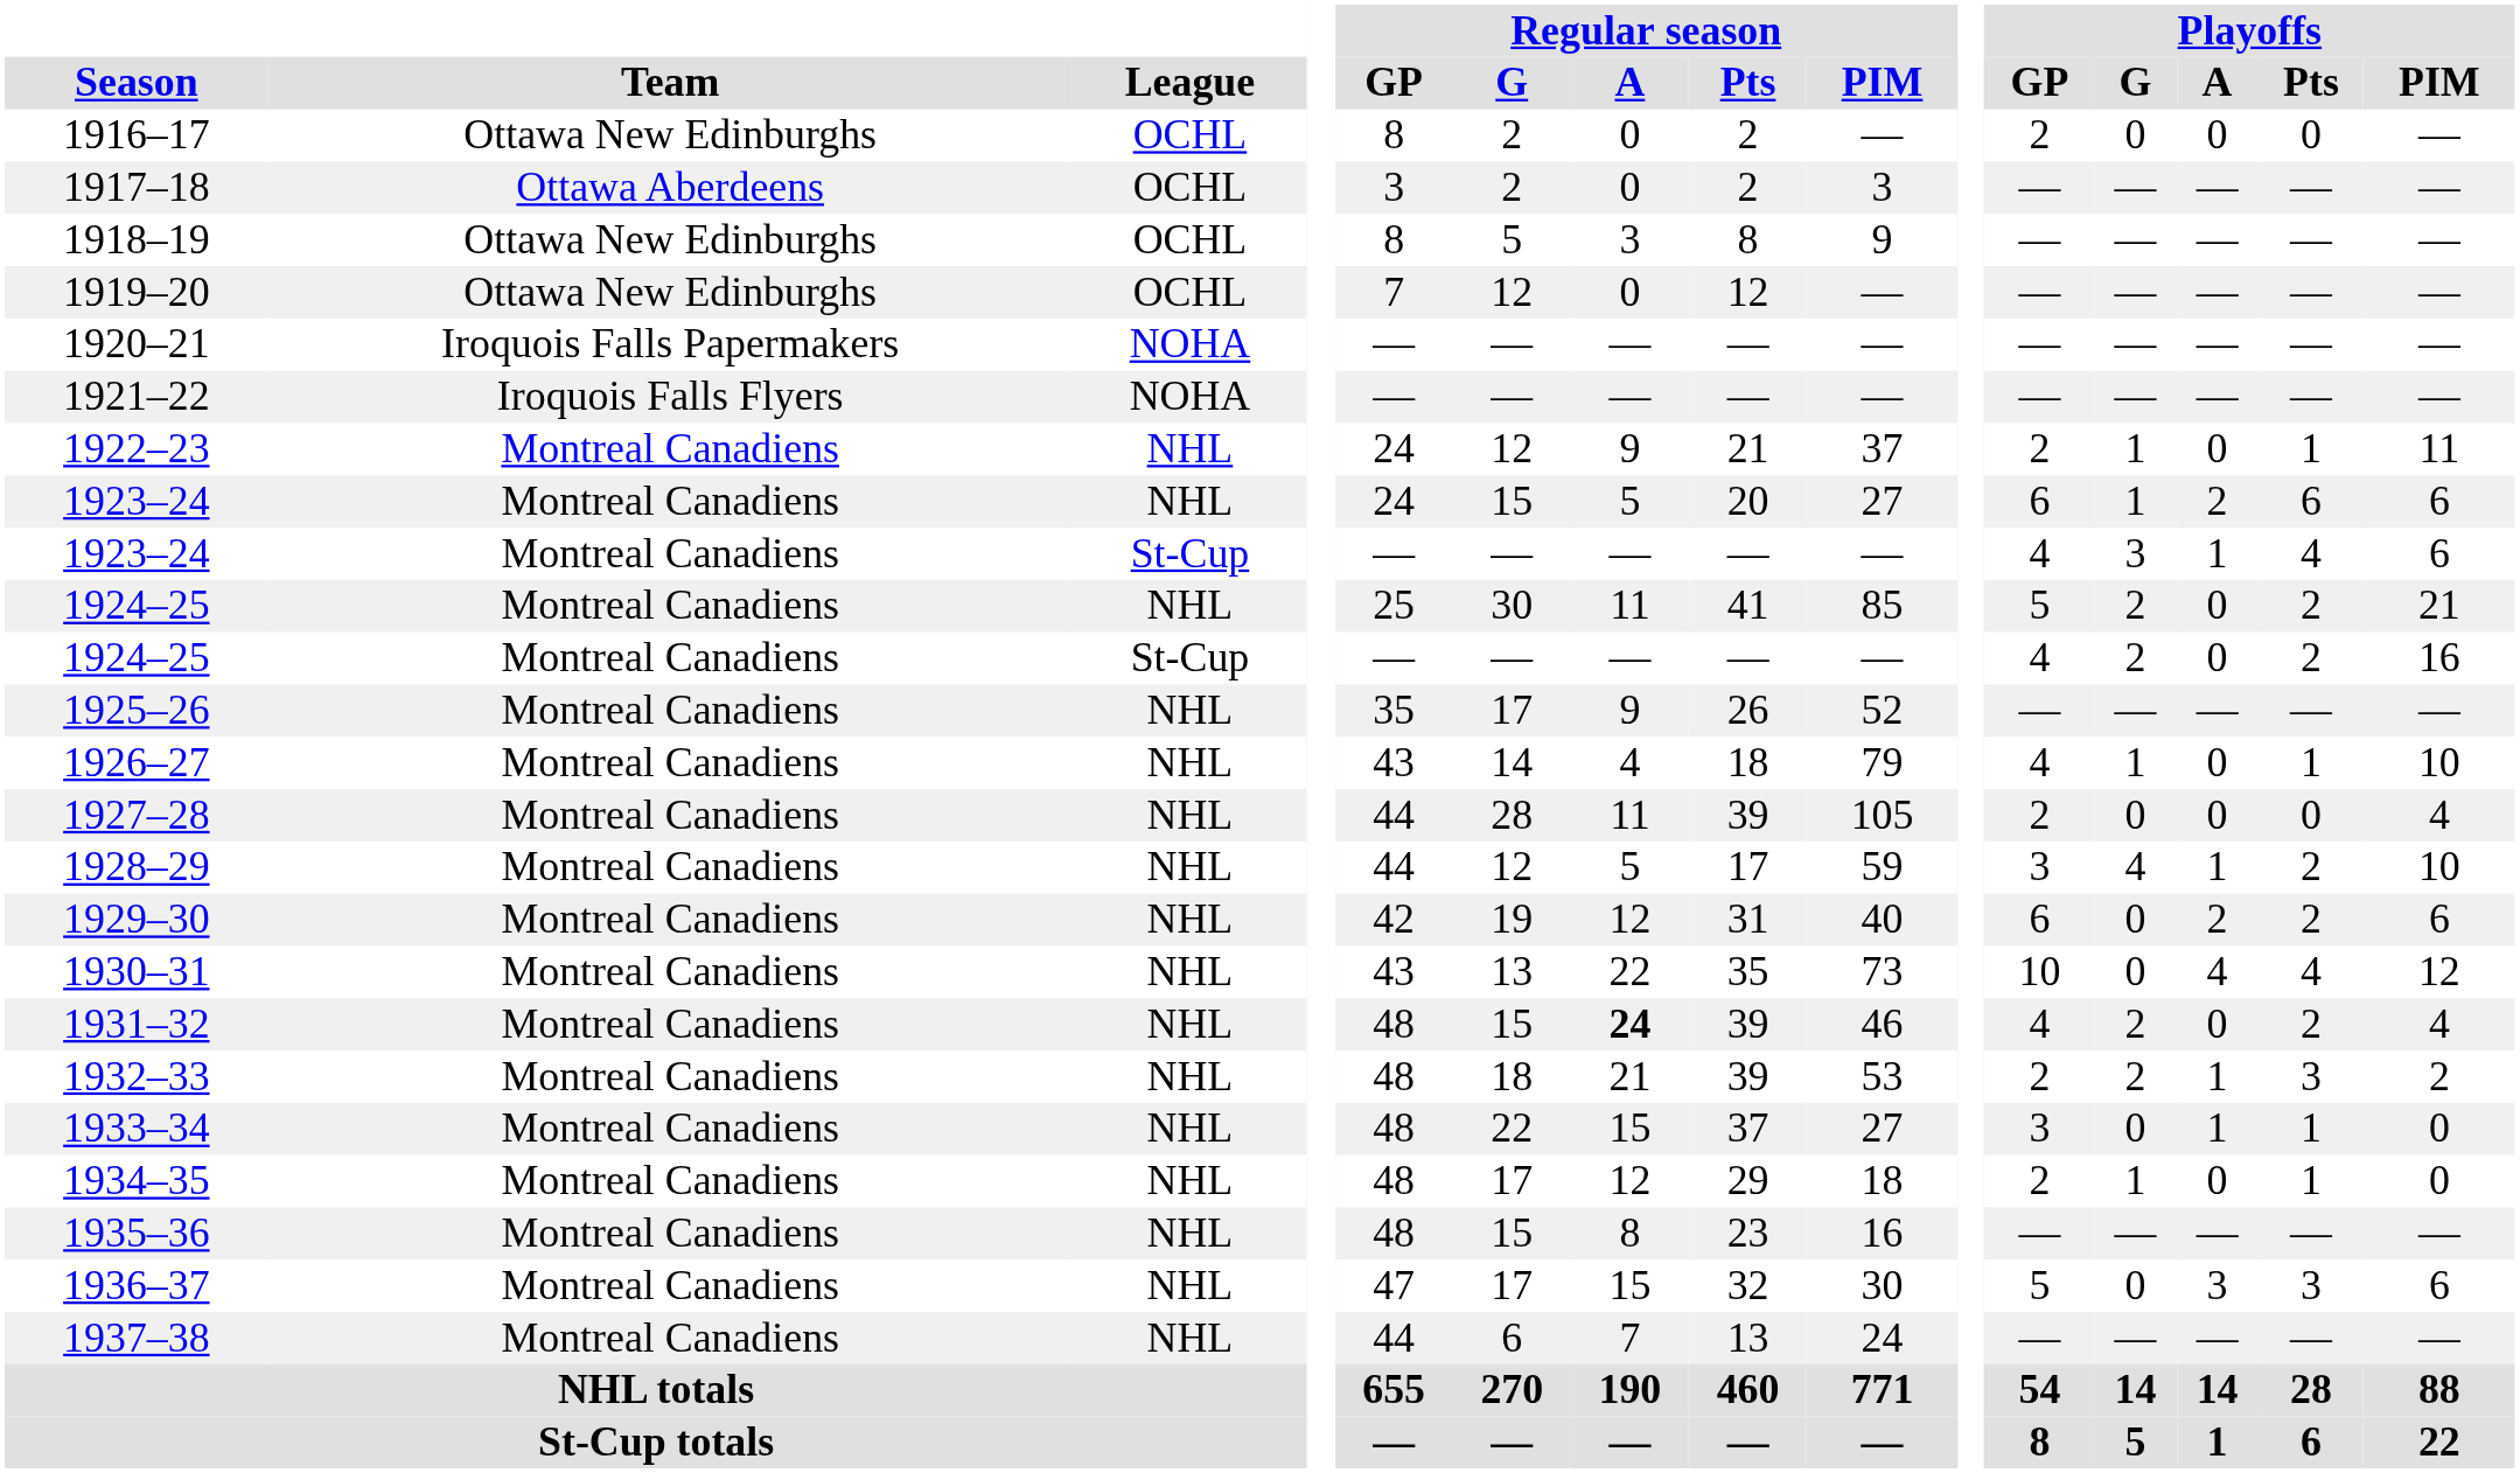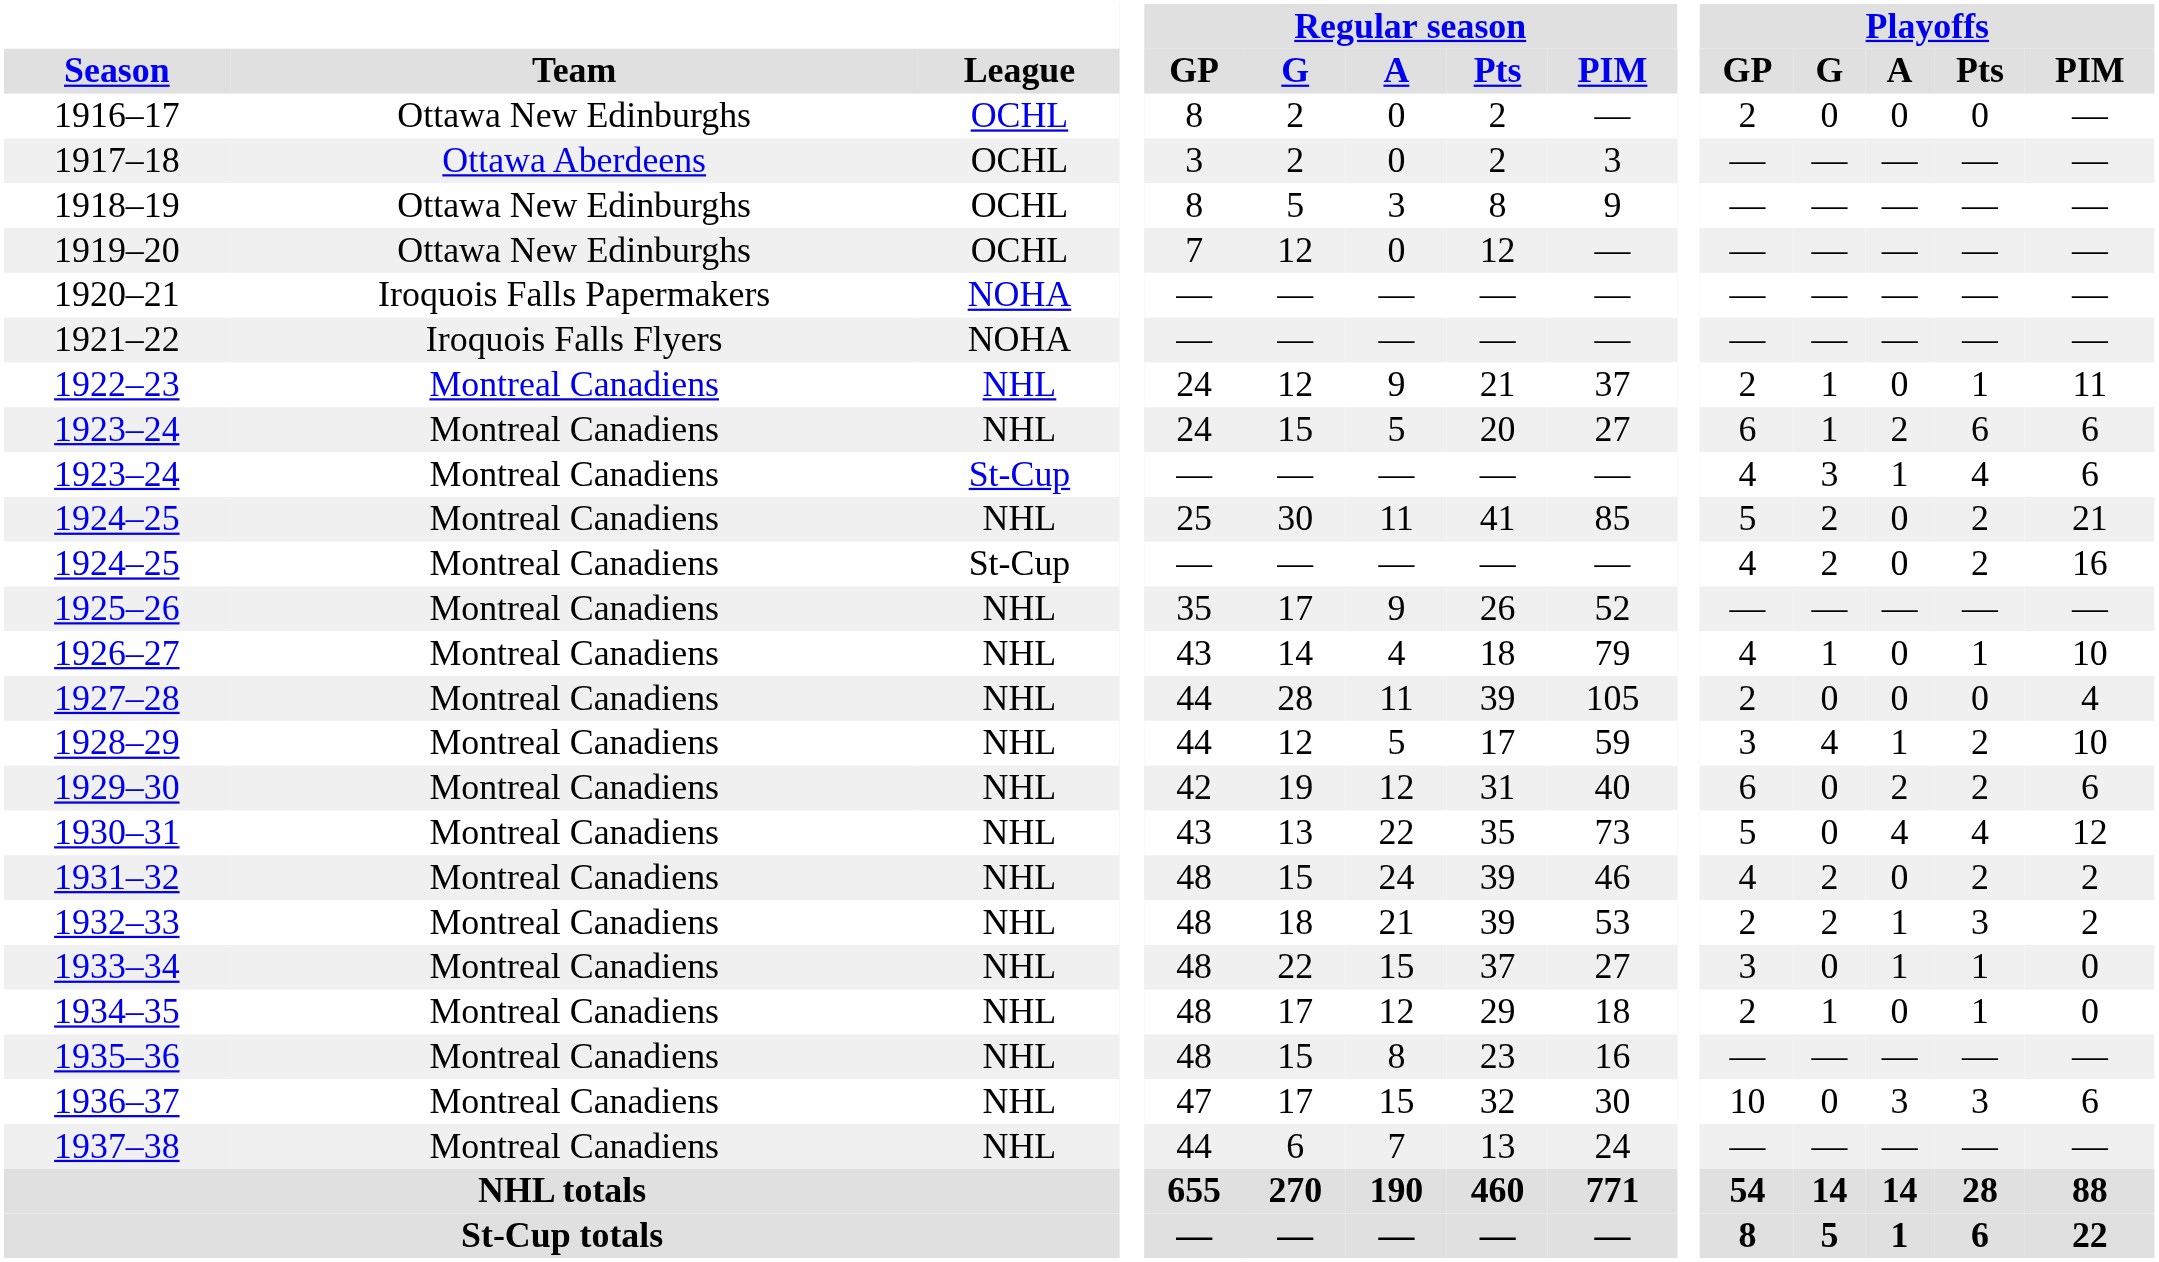 <table border="0" cellpadding="1" cellspacing="0" style="text-align:center; width:60em">
 <tr bgcolor="#e0e0e0">
 <th colspan="3" bgcolor="#ffffff"> </th>
 <th rowspan="99" bgcolor="#ffffff"> </th>
 <th colspan="5"><a href='#'>Regular season</a></th>
 <th rowspan="99" bgcolor="#ffffff"> </th>
 <th colspan="5"><a href='#'>Playoffs</a></th>
 </tr>
 <tr bgcolor="#e0e0e0">
 <th><a href='#'>Season</a></th>
 <th>Team</th>
 <th>League</th>
 <th>GP</th>
 <th><a href='#'>G</a></th>
 <th><a href='#'>A</a></th>
 <th><a href='#'>Pts</a></th>
 <th><a href='#'>PIM</a></th>
 <th>GP</th>
 <th>G</th>
 <th>A</th>
 <th>Pts</th>
 <th>PIM</th>
 </tr>
 <tr align="center">
 <td>1916–17</td>
 <td>Ottawa New Edinburghs</td>
 <td><a href='#'>OCHL</a></td>
 <td>8</td>
 <td>2</td>
 <td>0</td>
 <td>2</td>
 <td>—</td>
 <td>2</td>
 <td>0</td>
 <td>0</td>
 <td>0</td>
 <td>—</td>
 </tr>
 <tr align="center" bgcolor="#f0f0f0">
 <td>1917–18</td>
 <td><a href='#'>Ottawa Aberdeens</a></td>
 <td>OCHL</td>
 <td>3</td>
 <td>2</td>
 <td>0</td>
 <td>2</td>
 <td>3</td>
 <td>—</td>
 <td>—</td>
 <td>—</td>
 <td>—</td>
 <td>—</td>
 </tr>
 <tr align="center">
 <td>1918–19</td>
 <td>Ottawa New Edinburghs</td>
 <td>OCHL</td>
 <td>8</td>
 <td>5</td>
 <td>3</td>
 <td>8</td>
 <td>9</td>
 <td>—</td>
 <td>—</td>
 <td>—</td>
 <td>—</td>
 <td>—</td>
 </tr>
 <tr align="center" bgcolor="#f0f0f0">
 <td>1919–20</td>
 <td>Ottawa New Edinburghs</td>
 <td>OCHL</td>
 <td>7</td>
 <td>12</td>
 <td>0</td>
 <td>12</td>
 <td>—</td>
 <td>—</td>
 <td>—</td>
 <td>—</td>
 <td>—</td>
 <td>—</td>
 </tr>
 <tr align="center">
 <td>1920–21</td>
 <td>Iroquois Falls Papermakers</td>
 <td><a href='#'>NOHA</a></td>
 <td>—</td>
 <td>—</td>
 <td>—</td>
 <td>—</td>
 <td>—</td>
 <td>—</td>
 <td>—</td>
 <td>—</td>
 <td>—</td>
 <td>—</td>
 </tr>
 <tr align="center" bgcolor="#f0f0f0">
 <td>1921–22</td>
 <td>Iroquois Falls Flyers</td>
 <td>NOHA</td>
 <td>—</td>
 <td>—</td>
 <td>—</td>
 <td>—</td>
 <td>—</td>
 <td>—</td>
 <td>—</td>
 <td>—</td>
 <td>—</td>
 <td>—</td>
 </tr>
 <tr align="center">
 <td><a href='#'>1922–23</a></td>
 <td><a href='#'>Montreal Canadiens</a></td>
 <td><a href='#'>NHL</a></td>
 <td>24</td>
 <td>12</td>
 <td>9</td>
 <td>21</td>
 <td>37</td>
 <td>2</td>
 <td>1</td>
 <td>0</td>
 <td>1</td>
 <td>11</td>
 </tr>
 <tr align="center" bgcolor="#f0f0f0">
 <td><a href='#'>1923–24</a></td>
 <td>Montreal Canadiens</td>
 <td>NHL</td>
 <td>24</td>
 <td>15</td>
 <td>5</td>
 <td>20</td>
 <td>27</td>
 <td>6</td>
 <td>1</td>
 <td>2</td>
 <td>6</td>
 <td>6</td>
 </tr>
 <tr align="center">
 <td><a href='#'>1923–24</a></td>
 <td>Montreal Canadiens</td>
 <td><a href='#'>St-Cup</a></td>
 <td>—</td>
 <td>—</td>
 <td>—</td>
 <td>—</td>
 <td>—</td>
 <td>4</td>
 <td>3</td>
 <td>1</td>
 <td>4</td>
 <td>6</td>
 </tr>
 <tr align="center" bgcolor="#f0f0f0">
 <td><a href='#'>1924–25</a></td>
 <td>Montreal Canadiens</td>
 <td>NHL</td>
 <td>25</td>
 <td>30</td>
 <td>11</td>
 <td>41</td>
 <td>85</td>
 <td>5</td>
 <td>2</td>
 <td>0</td>
 <td>2</td>
 <td>21</td>
 </tr>
 <tr align="center">
 <td><a href='#'>1924–25</a></td>
 <td>Montreal Canadiens</td>
 <td>St-Cup</td>
 <td>—</td>
 <td>—</td>
 <td>—</td>
 <td>—</td>
 <td>—</td>
 <td>4</td>
 <td>2</td>
 <td>0</td>
 <td>2</td>
 <td>16</td>
 </tr>
 <tr align="center" bgcolor="#f0f0f0">
 <td><a href='#'>1925–26</a></td>
 <td>Montreal Canadiens</td>
 <td>NHL</td>
 <td>35</td>
 <td>17</td>
 <td>9</td>
 <td>26</td>
 <td>52</td>
 <td>—</td>
 <td>—</td>
 <td>—</td>
 <td>—</td>
 <td>—</td>
 </tr>
 <tr align="center">
 <td><a href='#'>1926–27</a></td>
 <td>Montreal Canadiens</td>
 <td>NHL</td>
 <td>43</td>
 <td>14</td>
 <td>4</td>
 <td>18</td>
 <td>79</td>
 <td>4</td>
 <td>1</td>
 <td>0</td>
 <td>1</td>
 <td>10</td>
 </tr>
 <tr align="center" bgcolor="#f0f0f0">
 <td><a href='#'>1927–28</a></td>
 <td>Montreal Canadiens</td>
 <td>NHL</td>
 <td>44</td>
 <td>28</td>
 <td>11</td>
 <td>39</td>
 <td>105</td>
 <td>2</td>
 <td>0</td>
 <td>0</td>
 <td>0</td>
 <td>4</td>
 </tr>
 <tr align="center">
 <td><a href='#'>1928–29</a></td>
 <td>Montreal Canadiens</td>
 <td>NHL</td>
 <td>44</td>
 <td>12</td>
 <td>5</td>
 <td>17</td>
 <td>59</td>
 <td>3</td>
 <td>4</td>
 <td>1</td>
 <td>2</td>
 <td>10</td>
 </tr>
 <tr align="center" bgcolor="#f0f0f0">
 <td><a href='#'>1929–30</a></td>
 <td>Montreal Canadiens</td>
 <td>NHL</td>
 <td>42</td>
 <td>19</td>
 <td>12</td>
 <td>31</td>
 <td>40</td>
 <td>6</td>
 <td>0</td>
 <td>2</td>
 <td>2</td>
 <td>6</td>
 </tr>
 <tr align="center">
 <td><a href='#'>1930–31</a></td>
 <td>Montreal Canadiens</td>
 <td>NHL</td>
 <td>43</td>
 <td>13</td>
 <td>22</td>
 <td>35</td>
 <td>73</td>
-<td>10</td>
+<td>5</td>
 <td>0</td>
 <td>4</td>
 <td>4</td>
 <td>12</td>
 </tr>
 <tr align="center" bgcolor="#f0f0f0">
 <td><a href='#'>1931–32</a></td>
 <td>Montreal Canadiens</td>
 <td>NHL</td>
 <td>48</td>
 <td>15</td>
-<td><strong>24</strong></td>
+<td>24</td>
 <td>39</td>
 <td>46</td>
 <td>4</td>
 <td>2</td>
 <td>0</td>
 <td>2</td>
-<td>4</td>
+<td>2</td>
 </tr>
 <tr align="center">
 <td><a href='#'>1932–33</a></td>
 <td>Montreal Canadiens</td>
 <td>NHL</td>
 <td>48</td>
 <td>18</td>
 <td>21</td>
 <td>39</td>
 <td>53</td>
 <td>2</td>
 <td>2</td>
 <td>1</td>
 <td>3</td>
 <td>2</td>
 </tr>
 <tr align="center" bgcolor="#f0f0f0">
 <td><a href='#'>1933–34</a></td>
 <td>Montreal Canadiens</td>
 <td>NHL</td>
 <td>48</td>
 <td>22</td>
 <td>15</td>
 <td>37</td>
 <td>27</td>
 <td>3</td>
 <td>0</td>
 <td>1</td>
 <td>1</td>
 <td>0</td>
 </tr>
 <tr align="center">
 <td><a href='#'>1934–35</a></td>
 <td>Montreal Canadiens</td>
 <td>NHL</td>
 <td>48</td>
 <td>17</td>
 <td>12</td>
 <td>29</td>
 <td>18</td>
 <td>2</td>
 <td>1</td>
 <td>0</td>
 <td>1</td>
 <td>0</td>
 </tr>
 <tr align="center" bgcolor="#f0f0f0">
 <td><a href='#'>1935–36</a></td>
 <td>Montreal Canadiens</td>
 <td>NHL</td>
 <td>48</td>
 <td>15</td>
 <td>8</td>
 <td>23</td>
 <td>16</td>
 <td>—</td>
 <td>—</td>
 <td>—</td>
 <td>—</td>
 <td>—</td>
 </tr>
 <tr align="center">
 <td><a href='#'>1936–37</a></td>
 <td>Montreal Canadiens</td>
 <td>NHL</td>
 <td>47</td>
 <td>17</td>
 <td>15</td>
 <td>32</td>
 <td>30</td>
-<td>5</td>
+<td>10</td>
 <td>0</td>
 <td>3</td>
 <td>3</td>
 <td>6</td>
 </tr>
 <tr align="center" bgcolor="#f0f0f0">
 <td><a href='#'>1937–38</a></td>
 <td>Montreal Canadiens</td>
 <td>NHL</td>
 <td>44</td>
 <td>6</td>
 <td>7</td>
 <td>13</td>
 <td>24</td>
 <td>—</td>
 <td>—</td>
 <td>—</td>
 <td>—</td>
 <td>—</td>
 </tr>
 <tr align="center" bgcolor="#e0e0e0">
 <th colspan="3">NHL totals</th>
 <th>655</th>
 <th>270</th>
 <th>190</th>
 <th>460</th>
 <th>771</th>
 <th>54</th>
 <th>14</th>
 <th>14</th>
 <th>28</th>
 <th>88</th>
 </tr>
 <tr align="center" bgcolor="#e0e0e0">
 <th colspan="3">St-Cup totals</th>
 <th>—</th>
 <th>—</th>
 <th>—</th>
 <th>—</th>
 <th>—</th>
 <th>8</th>
 <th>5</th>
 <th>1</th>
 <th>6</th>
 <th>22</th>
 </tr>
 </table>
